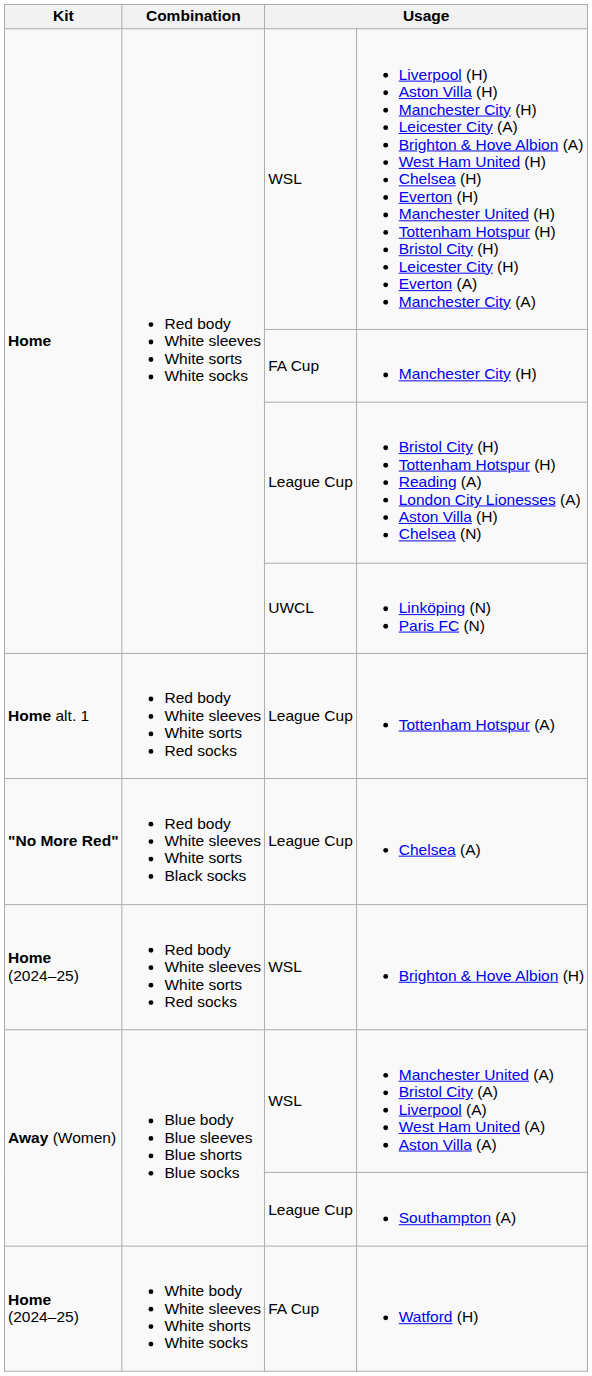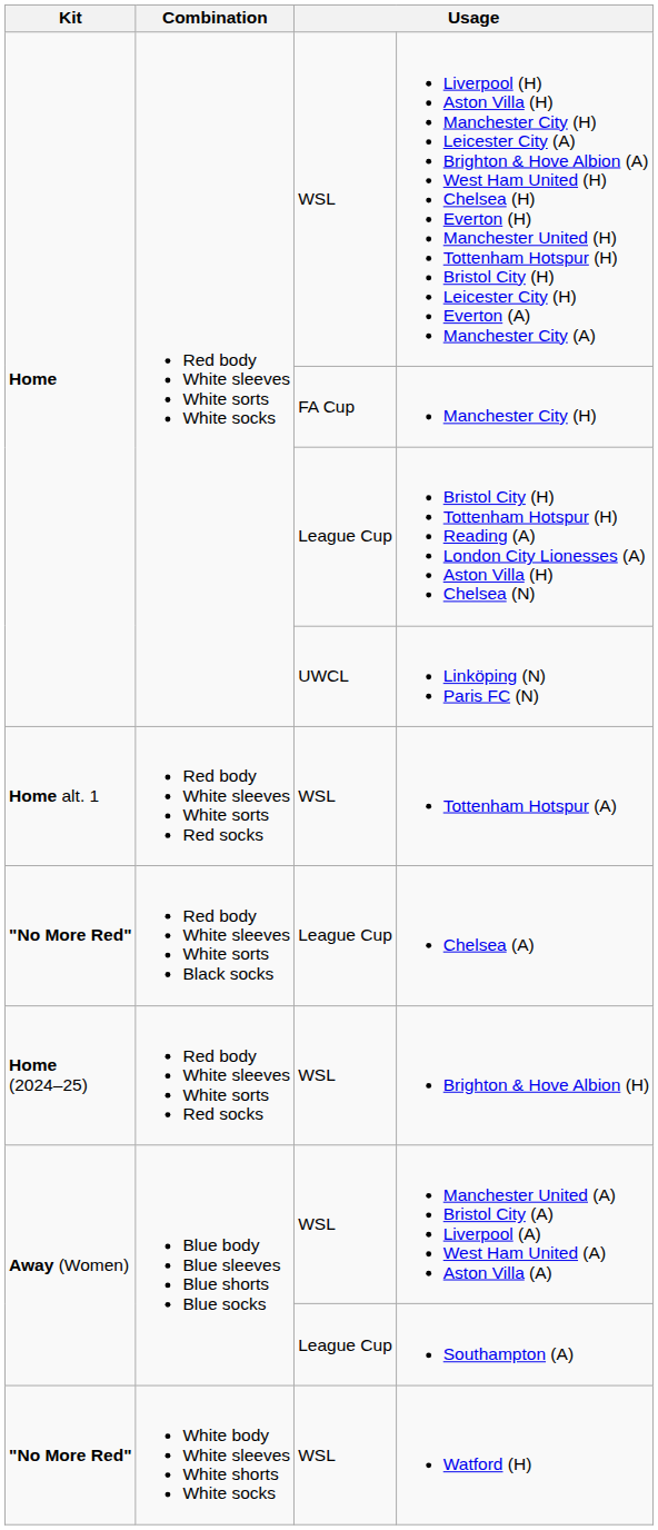 <table class="wikitable">
 <tr>
 <th>Kit</th>
 <th>Combination</th>
 <th colspan="2">Usage</th>
 </tr>
 <tr>
 <td rowspan="4"><strong>Home</strong></td>
 <td rowspan="4"><br><ul><li>Red body</li><li>White sleeves</li><li>White sorts</li><li>White socks</li></ul></td>
 <td>WSL</td>
 <td><br><ul><li><a href='#'>Liverpool</a> (H)</li><li><a href='#'>Aston Villa</a> (H)</li><li><a href='#'>Manchester City</a> (H)</li><li><a href='#'>Leicester City</a> (A)</li><li><a href='#'>Brighton & Hove Albion</a> (A)</li><li><a href='#'>West Ham United</a> (H)</li><li><a href='#'>Chelsea</a> (H)</li><li><a href='#'>Everton</a> (H)</li><li><a href='#'>Manchester United</a> (H)</li><li><a href='#'>Tottenham Hotspur</a> (H)</li><li><a href='#'>Bristol City</a> (H)</li><li><a href='#'>Leicester City</a> (H)</li><li><a href='#'>Everton</a> (A)</li><li><a href='#'>Manchester City</a> (A)</li></ul></td>
 </tr>
 <tr>
 <td>FA Cup</td>
 <td><br><ul><li><a href='#'>Manchester City</a> (H)</li></ul></td>
 </tr>
 <tr>
 <td>League Cup</td>
 <td><br><ul><li><a href='#'>Bristol City</a> (H)</li><li><a href='#'>Tottenham Hotspur</a> (H)</li><li><a href='#'>Reading</a> (A)</li><li><a href='#'>London City Lionesses</a> (A)</li><li><a href='#'>Aston Villa</a> (H)</li><li><a href='#'>Chelsea</a> (N)</li></ul></td>
 </tr>
 <tr>
 <td>UWCL</td>
 <td><br><ul><li><a href='#'>Linköping</a> (N)</li><li><a href='#'>Paris FC</a> (N)</li></ul></td>
 </tr>
 <tr>
 <td><strong>Home</strong> alt. 1</td>
 <td><br><ul><li>Red body</li><li>White sleeves</li><li>White sorts</li><li>Red socks</li></ul></td>
-<td>League Cup</td>
+<td>WSL</td>
 <td><br><ul><li><a href='#'>Tottenham Hotspur</a> (A)</li></ul></td>
 </tr>
 <tr>
 <td><strong>"No More Red"</strong></td>
 <td><br><ul><li>Red body</li><li>White sleeves</li><li>White sorts</li><li>Black socks</li></ul></td>
 <td>League Cup</td>
 <td><br><ul><li><a href='#'>Chelsea</a> (A)</li></ul></td>
 </tr>
 <tr>
 <td><strong>Home</strong><br>(2024–25)</td>
 <td><br><ul><li>Red body</li><li>White sleeves</li><li>White sorts</li><li>Red socks</li></ul></td>
 <td>WSL</td>
 <td><br><ul><li><a href='#'>Brighton & Hove Albion</a> (H)</li></ul></td>
 </tr>
 <tr>
 <td rowspan="2"><strong>Away</strong> (Women)</td>
 <td rowspan="2"><br><ul><li>Blue body</li><li>Blue sleeves</li><li>Blue shorts</li><li>Blue socks</li></ul></td>
 <td>WSL</td>
 <td><br><ul><li><a href='#'>Manchester United</a> (A)</li><li><a href='#'>Bristol City</a> (A)</li><li><a href='#'>Liverpool</a> (A)</li><li><a href='#'>West Ham United</a> (A)</li><li><a href='#'>Aston Villa</a> (A)</li></ul></td>
 </tr>
 <tr>
 <td>League Cup</td>
 <td><br><ul><li><a href='#'>Southampton</a> (A)</li></ul></td>
 </tr>
 <tr>
-<td><strong>Home</strong><br>(2024–25)</td>
+<td><strong>"No More Red"</strong></td>
 <td><br><ul><li>White body</li><li>White sleeves</li><li>White shorts</li><li>White socks</li></ul></td>
-<td>FA Cup</td>
+<td>WSL</td>
 <td><br><ul><li><a href='#'>Watford</a> (H)</li></ul></td>
 </tr>
 </table>
